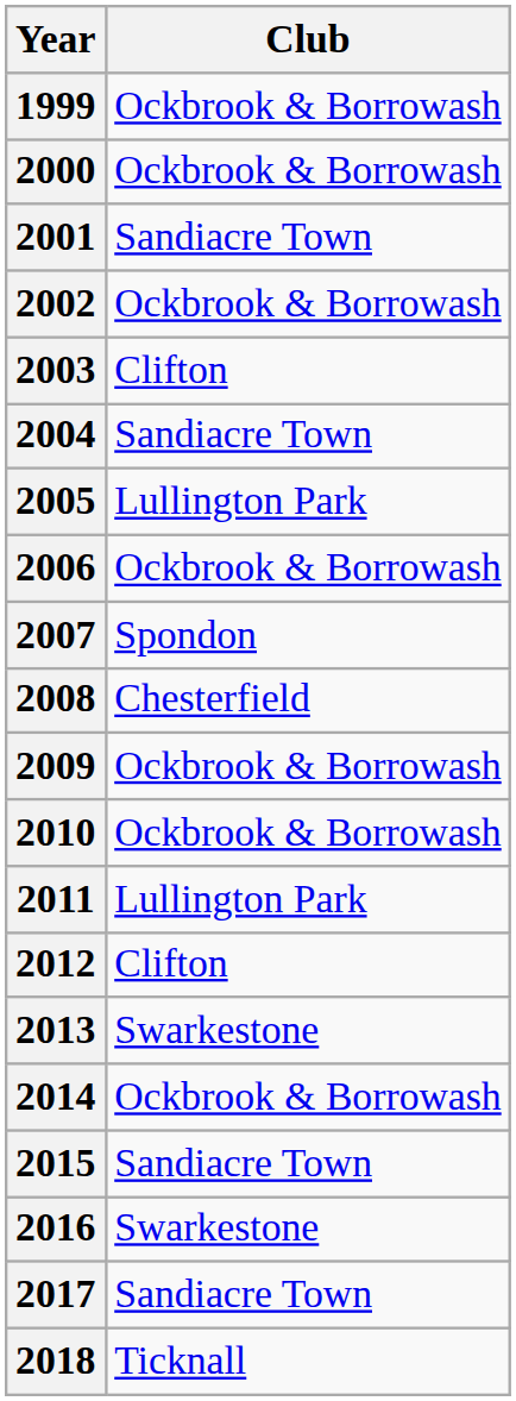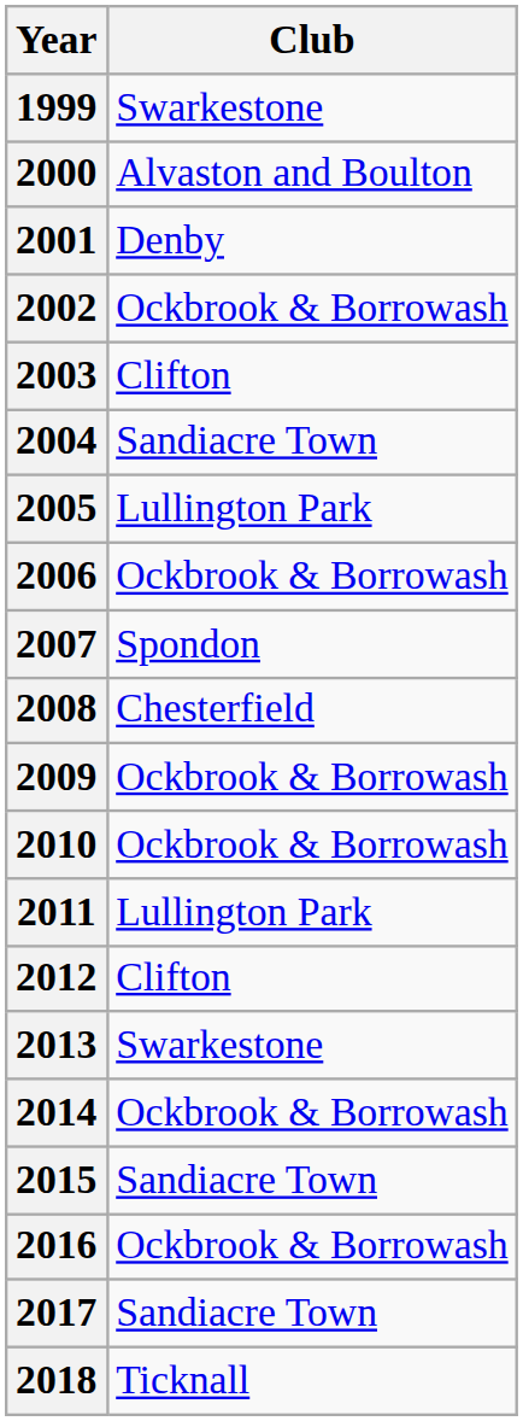 <table class="wikitable" style="font-size:90%">
 <tr>
 <th>Year</th>
 <th>Club</th>
 </tr>
 <tr>
 <th scope="row">1999</th>
-<td><a href='#'>Ockbrook & Borrowash</a></td>
+<td><a href='#'>Swarkestone</a></td>
 </tr>
 <tr>
 <th scope="row">2000</th>
-<td><a href='#'>Ockbrook & Borrowash</a></td>
+<td><a href='#'>Alvaston and Boulton</a></td>
 </tr>
 <tr>
 <th scope="row">2001</th>
-<td><a href='#'>Sandiacre Town</a></td>
+<td><a href='#'>Denby</a></td>
 </tr>
 <tr>
 <th scope="row">2002</th>
 <td><a href='#'>Ockbrook & Borrowash</a></td>
 </tr>
 <tr>
 <th scope="row">2003</th>
 <td><a href='#'>Clifton</a></td>
 </tr>
 <tr>
 <th scope="row">2004</th>
 <td><a href='#'>Sandiacre Town</a></td>
 </tr>
 <tr>
 <th scope="row">2005</th>
 <td><a href='#'>Lullington Park</a></td>
 </tr>
 <tr>
 <th scope="row">2006</th>
 <td><a href='#'>Ockbrook & Borrowash</a></td>
 </tr>
 <tr>
 <th scope="row">2007</th>
 <td><a href='#'>Spondon</a></td>
 </tr>
 <tr>
 <th scope="row">2008</th>
 <td><a href='#'>Chesterfield</a></td>
 </tr>
 <tr>
 <th scope="row">2009</th>
 <td><a href='#'>Ockbrook & Borrowash</a></td>
 </tr>
 <tr>
 <th scope="row">2010</th>
 <td><a href='#'>Ockbrook & Borrowash</a></td>
 </tr>
 <tr>
 <th scope="row">2011</th>
 <td><a href='#'>Lullington Park</a></td>
 </tr>
 <tr>
 <th scope="row">2012</th>
 <td><a href='#'>Clifton</a></td>
 </tr>
 <tr>
 <th scope="row">2013</th>
 <td><a href='#'>Swarkestone</a></td>
 </tr>
 <tr>
 <th scope="row">2014</th>
 <td><a href='#'>Ockbrook & Borrowash</a></td>
 </tr>
 <tr>
 <th scope="row">2015</th>
 <td><a href='#'>Sandiacre Town</a></td>
 </tr>
 <tr>
 <th scope="row">2016</th>
-<td><a href='#'>Swarkestone</a></td>
+<td><a href='#'>Ockbrook & Borrowash</a></td>
 </tr>
 <tr>
 <th scope="row">2017</th>
 <td><a href='#'>Sandiacre Town</a></td>
 </tr>
 <tr>
 <th scope="row">2018</th>
 <td><a href='#'>Ticknall</a></td>
 </tr>
 </table>
